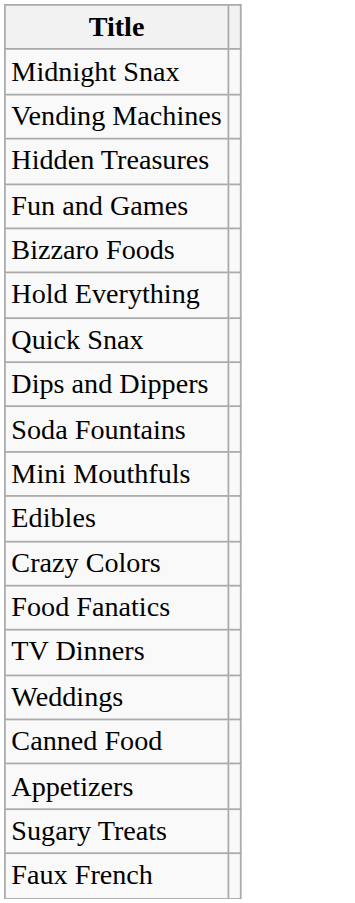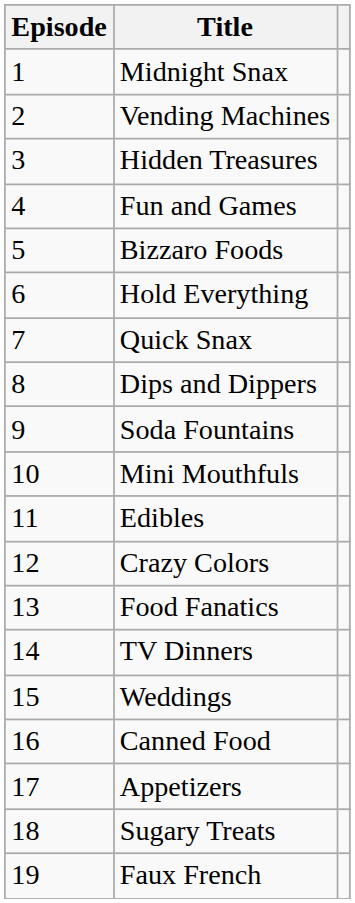 <table class="wikitable">
 <tr>
+<th>Episode</th>
 <th>Title</th>
 <th></th>
 </tr>
 <tr>
+<td>1</td>
 <td>Midnight Snax</td>
 <td></td>
 </tr>
 <tr>
+<td>2</td>
 <td>Vending Machines</td>
 <td></td>
 </tr>
 <tr>
+<td>3</td>
 <td>Hidden Treasures</td>
 <td></td>
 </tr>
 <tr>
+<td>4</td>
 <td>Fun and Games</td>
 <td></td>
 </tr>
 <tr>
+<td>5</td>
 <td>Bizzaro Foods</td>
 <td></td>
 </tr>
 <tr>
+<td>6</td>
 <td>Hold Everything</td>
 <td></td>
 </tr>
 <tr>
+<td>7</td>
 <td>Quick Snax</td>
 <td></td>
 </tr>
 <tr>
+<td>8</td>
 <td>Dips and Dippers</td>
 <td></td>
 </tr>
 <tr>
+<td>9</td>
 <td>Soda Fountains</td>
 <td></td>
 </tr>
 <tr>
+<td>10</td>
 <td>Mini Mouthfuls</td>
 <td></td>
 </tr>
 <tr>
+<td>11</td>
 <td>Edibles</td>
 <td></td>
 </tr>
 <tr>
+<td>12</td>
 <td>Crazy Colors</td>
 <td></td>
 </tr>
 <tr>
+<td>13</td>
 <td>Food Fanatics</td>
 <td></td>
 </tr>
 <tr>
+<td>14</td>
 <td>TV Dinners</td>
 <td></td>
 </tr>
 <tr>
+<td>15</td>
 <td>Weddings</td>
 <td></td>
 </tr>
 <tr>
+<td>16</td>
 <td>Canned Food</td>
 <td></td>
 </tr>
 <tr>
+<td>17</td>
 <td>Appetizers</td>
 <td></td>
 </tr>
 <tr>
+<td>18</td>
 <td>Sugary Treats</td>
 <td></td>
 </tr>
 <tr>
+<td>19</td>
 <td>Faux French</td>
 <td></td>
 </tr>
 </table>
